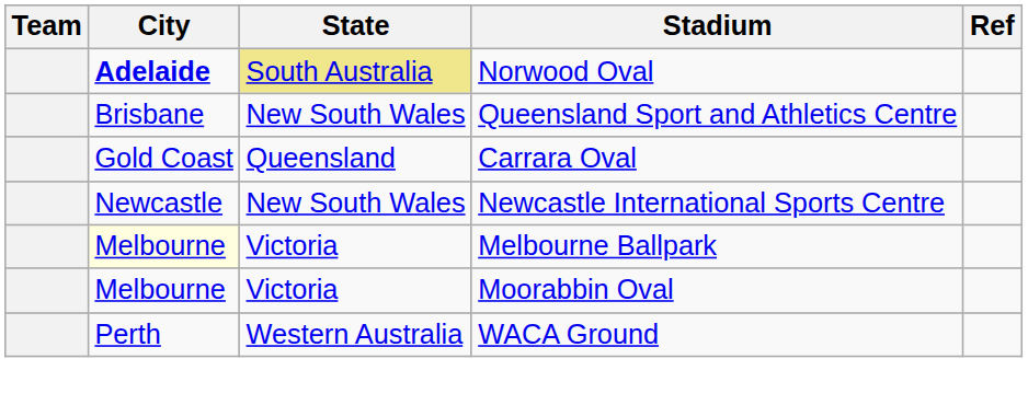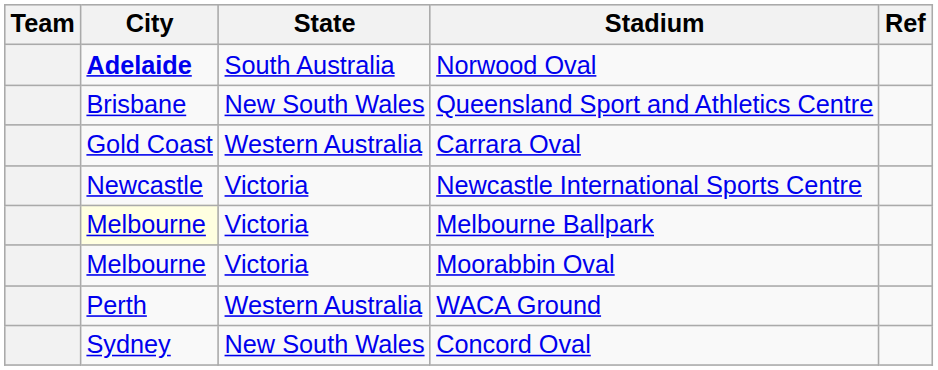 <table class="wikitable sortable plainrowheaders" style="font-size:100%;">
 <tr>
 <th scope="col">Team</th>
 <th scope="col">City</th>
 <th scope="col">State</th>
 <th scope="col">Stadium</th>
 <th scope="col" class="unsortable">Ref</th>
 </tr>
 <tr>
 <th scope="row"></th>
 <td><strong><a href='#'>Adelaide</a></strong></td>
-<td style="background: khaki;"><a href='#'>South Australia</a></td>
+<td><a href='#'>South Australia</a></td>
 <td><a href='#'>Norwood Oval</a></td>
 <td></td>
 </tr>
 <tr>
 <th scope="row"></th>
 <td><a href='#'>Brisbane</a></td>
 <td><a href='#'>New South Wales</a></td>
 <td><a href='#'>Queensland Sport and Athletics Centre</a></td>
 <td></td>
 </tr>
 <tr>
 <th scope="row"></th>
 <td><a href='#'>Gold Coast</a></td>
-<td><a href='#'>Queensland</a></td>
+<td><a href='#'>Western Australia</a></td>
 <td><a href='#'>Carrara Oval</a></td>
 <td></td>
 </tr>
 <tr>
 <th scope="row"></th>
 <td><a href='#'>Newcastle</a></td>
-<td><a href='#'>New South Wales</a></td>
+<td><a href='#'>Victoria</a></td>
 <td><a href='#'>Newcastle International Sports Centre</a></td>
 <td></td>
 </tr>
 <tr>
 <th scope="row"></th>
 <td style="background: lightyellow;"><a href='#'>Melbourne</a></td>
 <td><a href='#'>Victoria</a></td>
 <td><a href='#'>Melbourne Ballpark</a></td>
 <td></td>
 </tr>
 <tr>
 <th scope="row"></th>
 <td><a href='#'>Melbourne</a></td>
 <td><a href='#'>Victoria</a></td>
 <td><a href='#'>Moorabbin Oval</a></td>
 <td></td>
 </tr>
 <tr>
 <th scope="row"></th>
 <td><a href='#'>Perth</a></td>
 <td><a href='#'>Western Australia</a></td>
 <td><a href='#'>WACA Ground</a></td>
 <td></td>
 </tr>
+<tr>
+<th scope="row"></th>
+<td><a href='#'>Sydney</a></td>
+<td><a href='#'>New South Wales</a></td>
+<td><a href='#'>Concord Oval</a></td>
+<td></td>
+</tr>
 </table>
